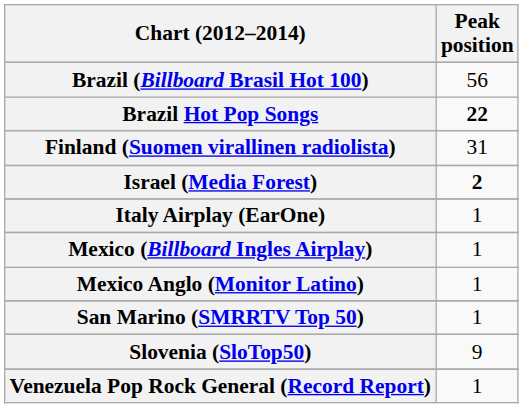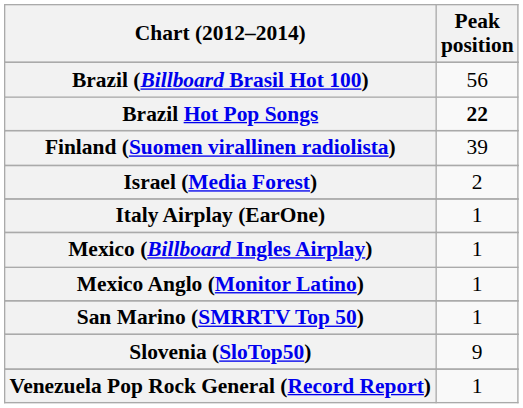 <table class="wikitable sortable plainrowheaders" style="text-align:center">
 <tr>
 <th>Chart (2012–2014)</th>
 <th>Peak<br>position</th>
 </tr>
 <tr>
 </tr>
 <tr>
 </tr>
 <tr>
 </tr>
 <tr>
 </tr>
 <tr>
 <th scope="row">Brazil (<a href='#'><em>Billboard</em> Brasil Hot 100</a>)</th>
 <td>56</td>
 </tr>
 <tr>
 <th scope="row">Brazil <a href='#'>Hot Pop Songs</a></th>
 <td><strong>22</strong></td>
 </tr>
 <tr>
 </tr>
 <tr>
 </tr>
 <tr>
 </tr>
 <tr>
 </tr>
 <tr>
 </tr>
 <tr>
 <th scope="row">Finland (<a href='#'>Suomen virallinen radiolista</a>)</th>
-<td>31</td>
+<td>39</td>
 </tr>
 <tr>
 </tr>
 <tr>
 </tr>
 <tr>
 </tr>
 <tr>
 </tr>
 <tr>
 <th scope="row">Israel (<a href='#'>Media Forest</a>)</th>
-<td><strong>2</strong></td>
+<td>2</td>
 </tr>
 <tr>
 </tr>
 <tr>
 <th scope="row">Italy Airplay (EarOne)</th>
 <td>1</td>
 </tr>
 <tr>
 </tr>
 <tr>
 </tr>
 <tr>
 <th scope="row">Mexico (<a href='#'><em>Billboard</em> Ingles Airplay</a>)</th>
 <td>1</td>
 </tr>
 <tr>
 <th scope="row">Mexico Anglo (<a href='#'>Monitor Latino</a>)</th>
 <td>1</td>
 </tr>
 <tr>
 </tr>
 <tr>
 </tr>
 <tr>
 </tr>
 <tr>
 </tr>
 <tr>
 </tr>
 <tr>
 <th scope="row">San Marino (<a href='#'>SMRRTV Top 50</a>)</th>
 <td>1</td>
 </tr>
 <tr>
 </tr>
 <tr>
 </tr>
 <tr>
 <th scope="row">Slovenia (<a href='#'>SloTop50</a>)</th>
 <td>9</td>
 </tr>
 <tr>
 </tr>
 <tr>
 </tr>
 <tr>
 </tr>
 <tr>
 </tr>
 <tr>
 </tr>
 <tr>
 </tr>
 <tr>
 </tr>
 <tr>
 </tr>
 <tr>
 </tr>
 <tr>
 </tr>
 <tr>
 </tr>
 <tr>
 </tr>
 <tr>
 </tr>
 <tr>
 <th scope="row">Venezuela Pop Rock General (<a href='#'>Record Report</a>)</th>
 <td>1</td>
 </tr>
 </table>
